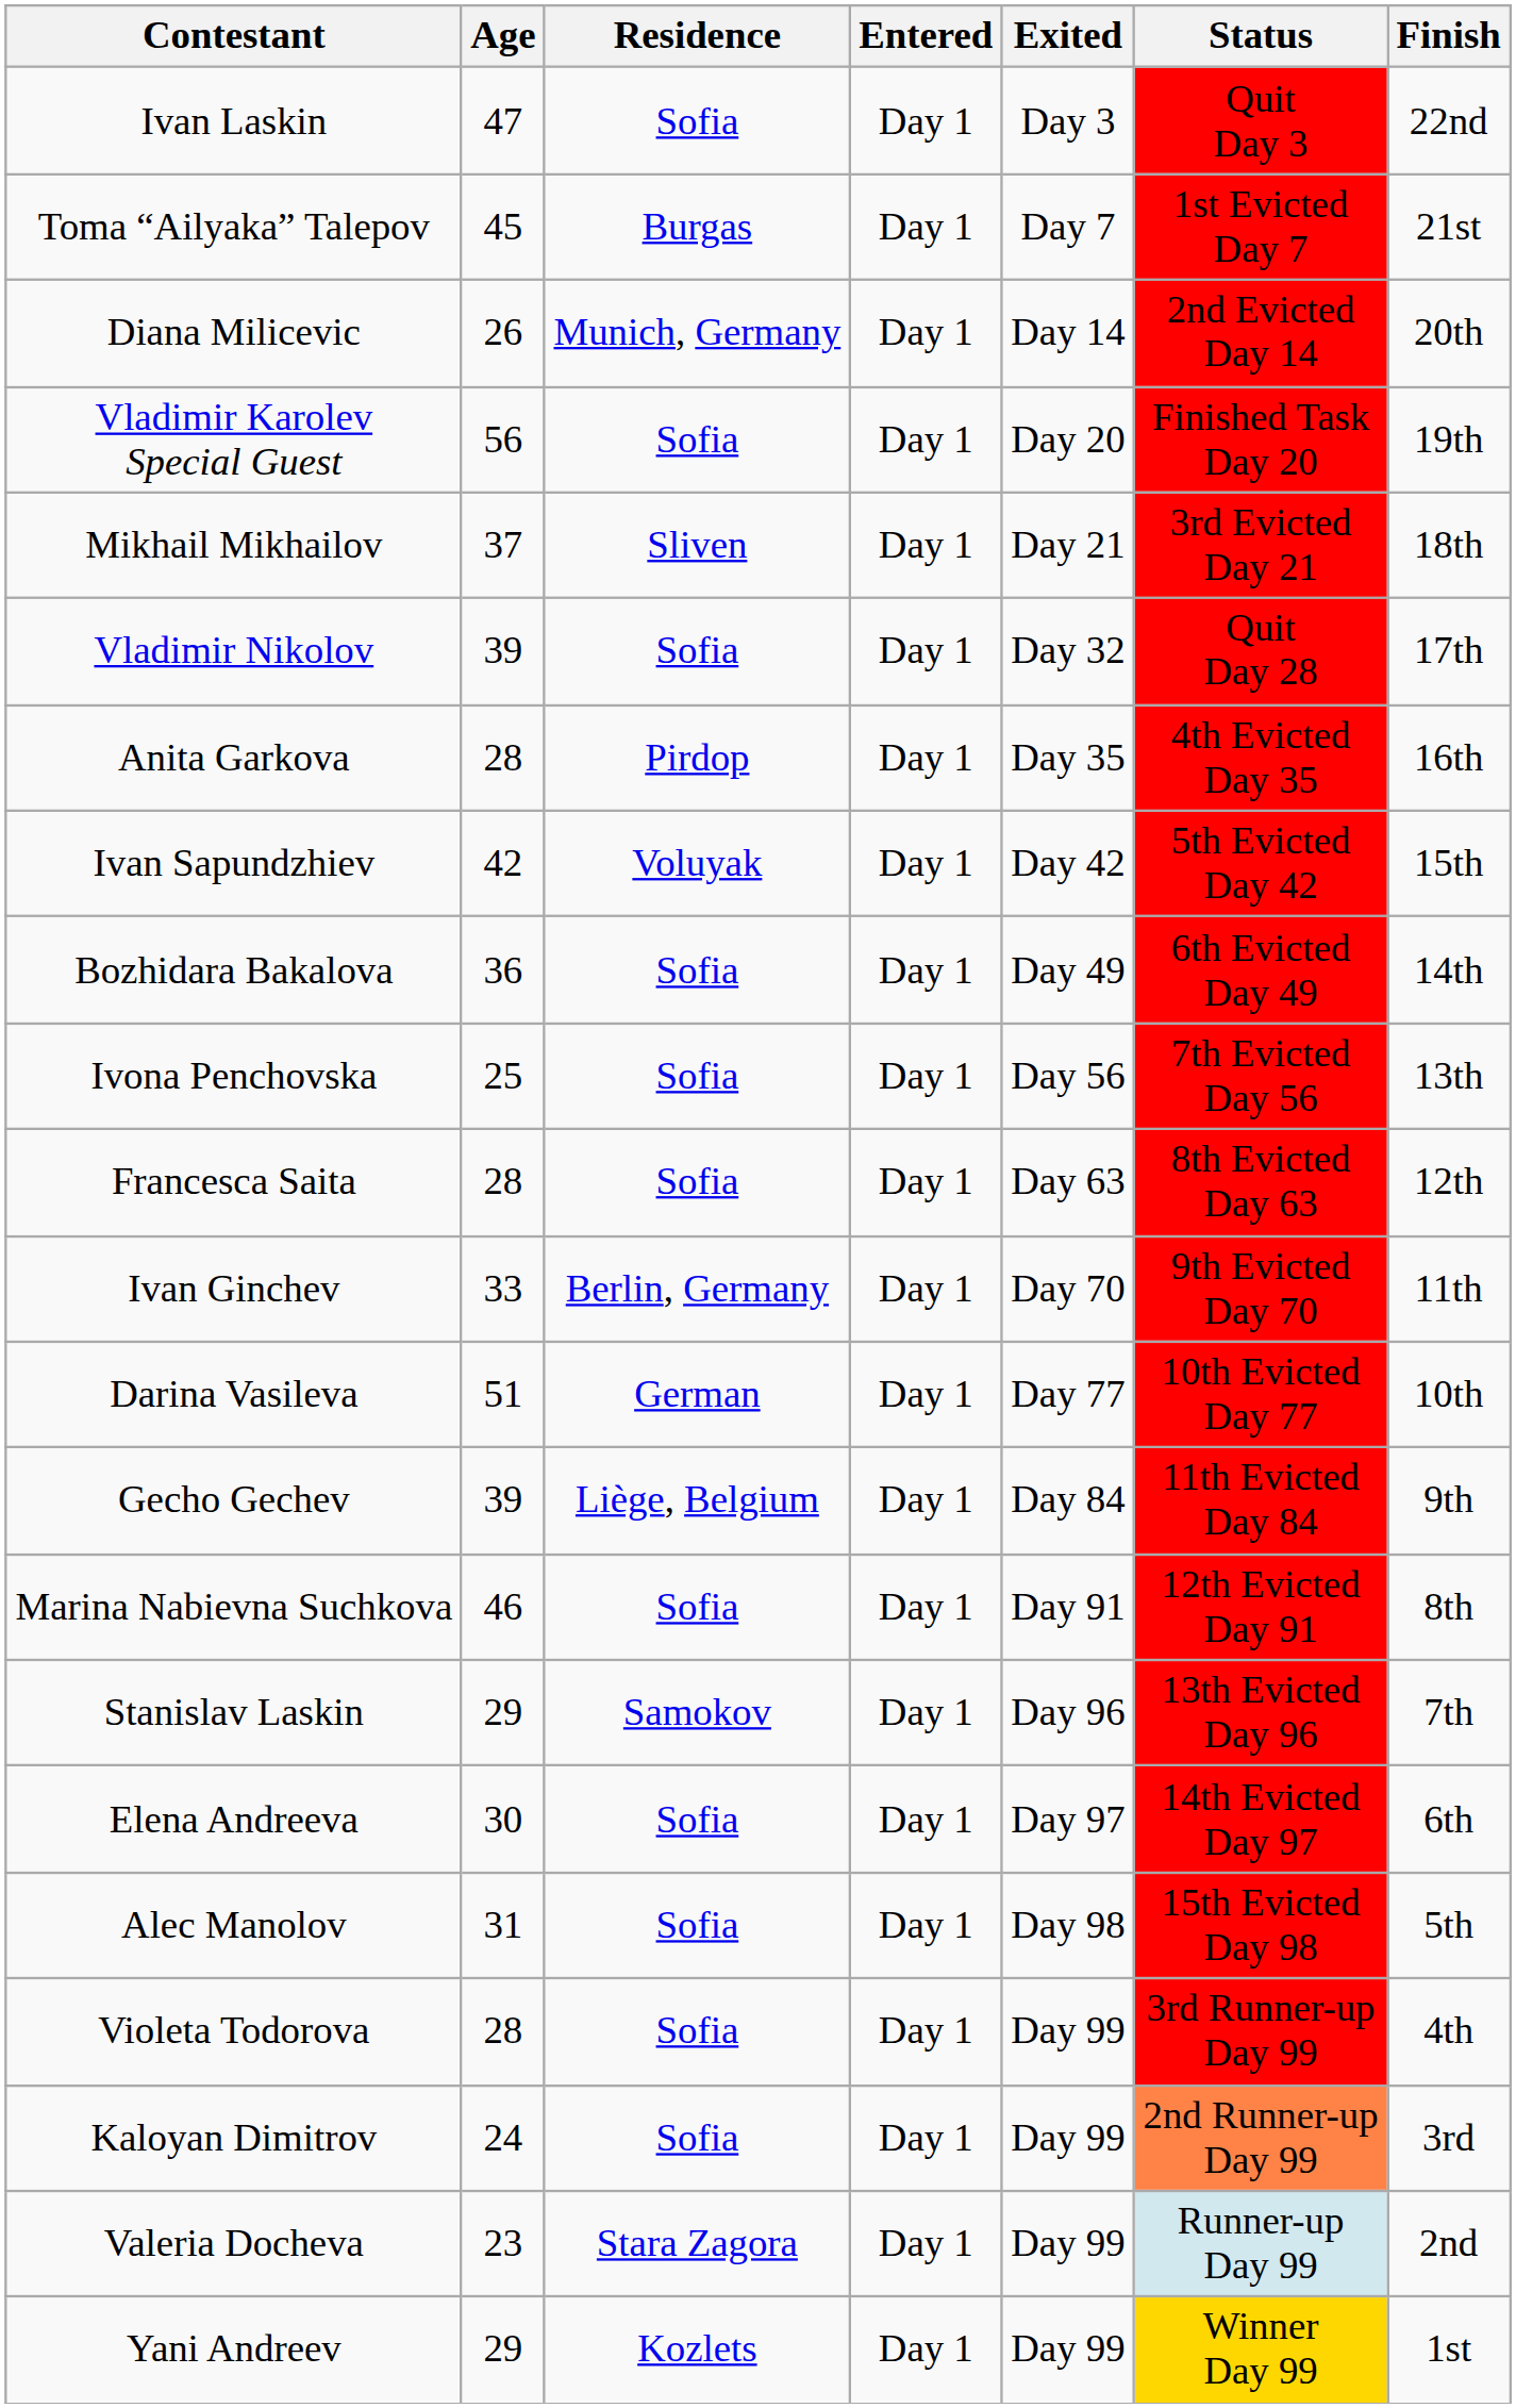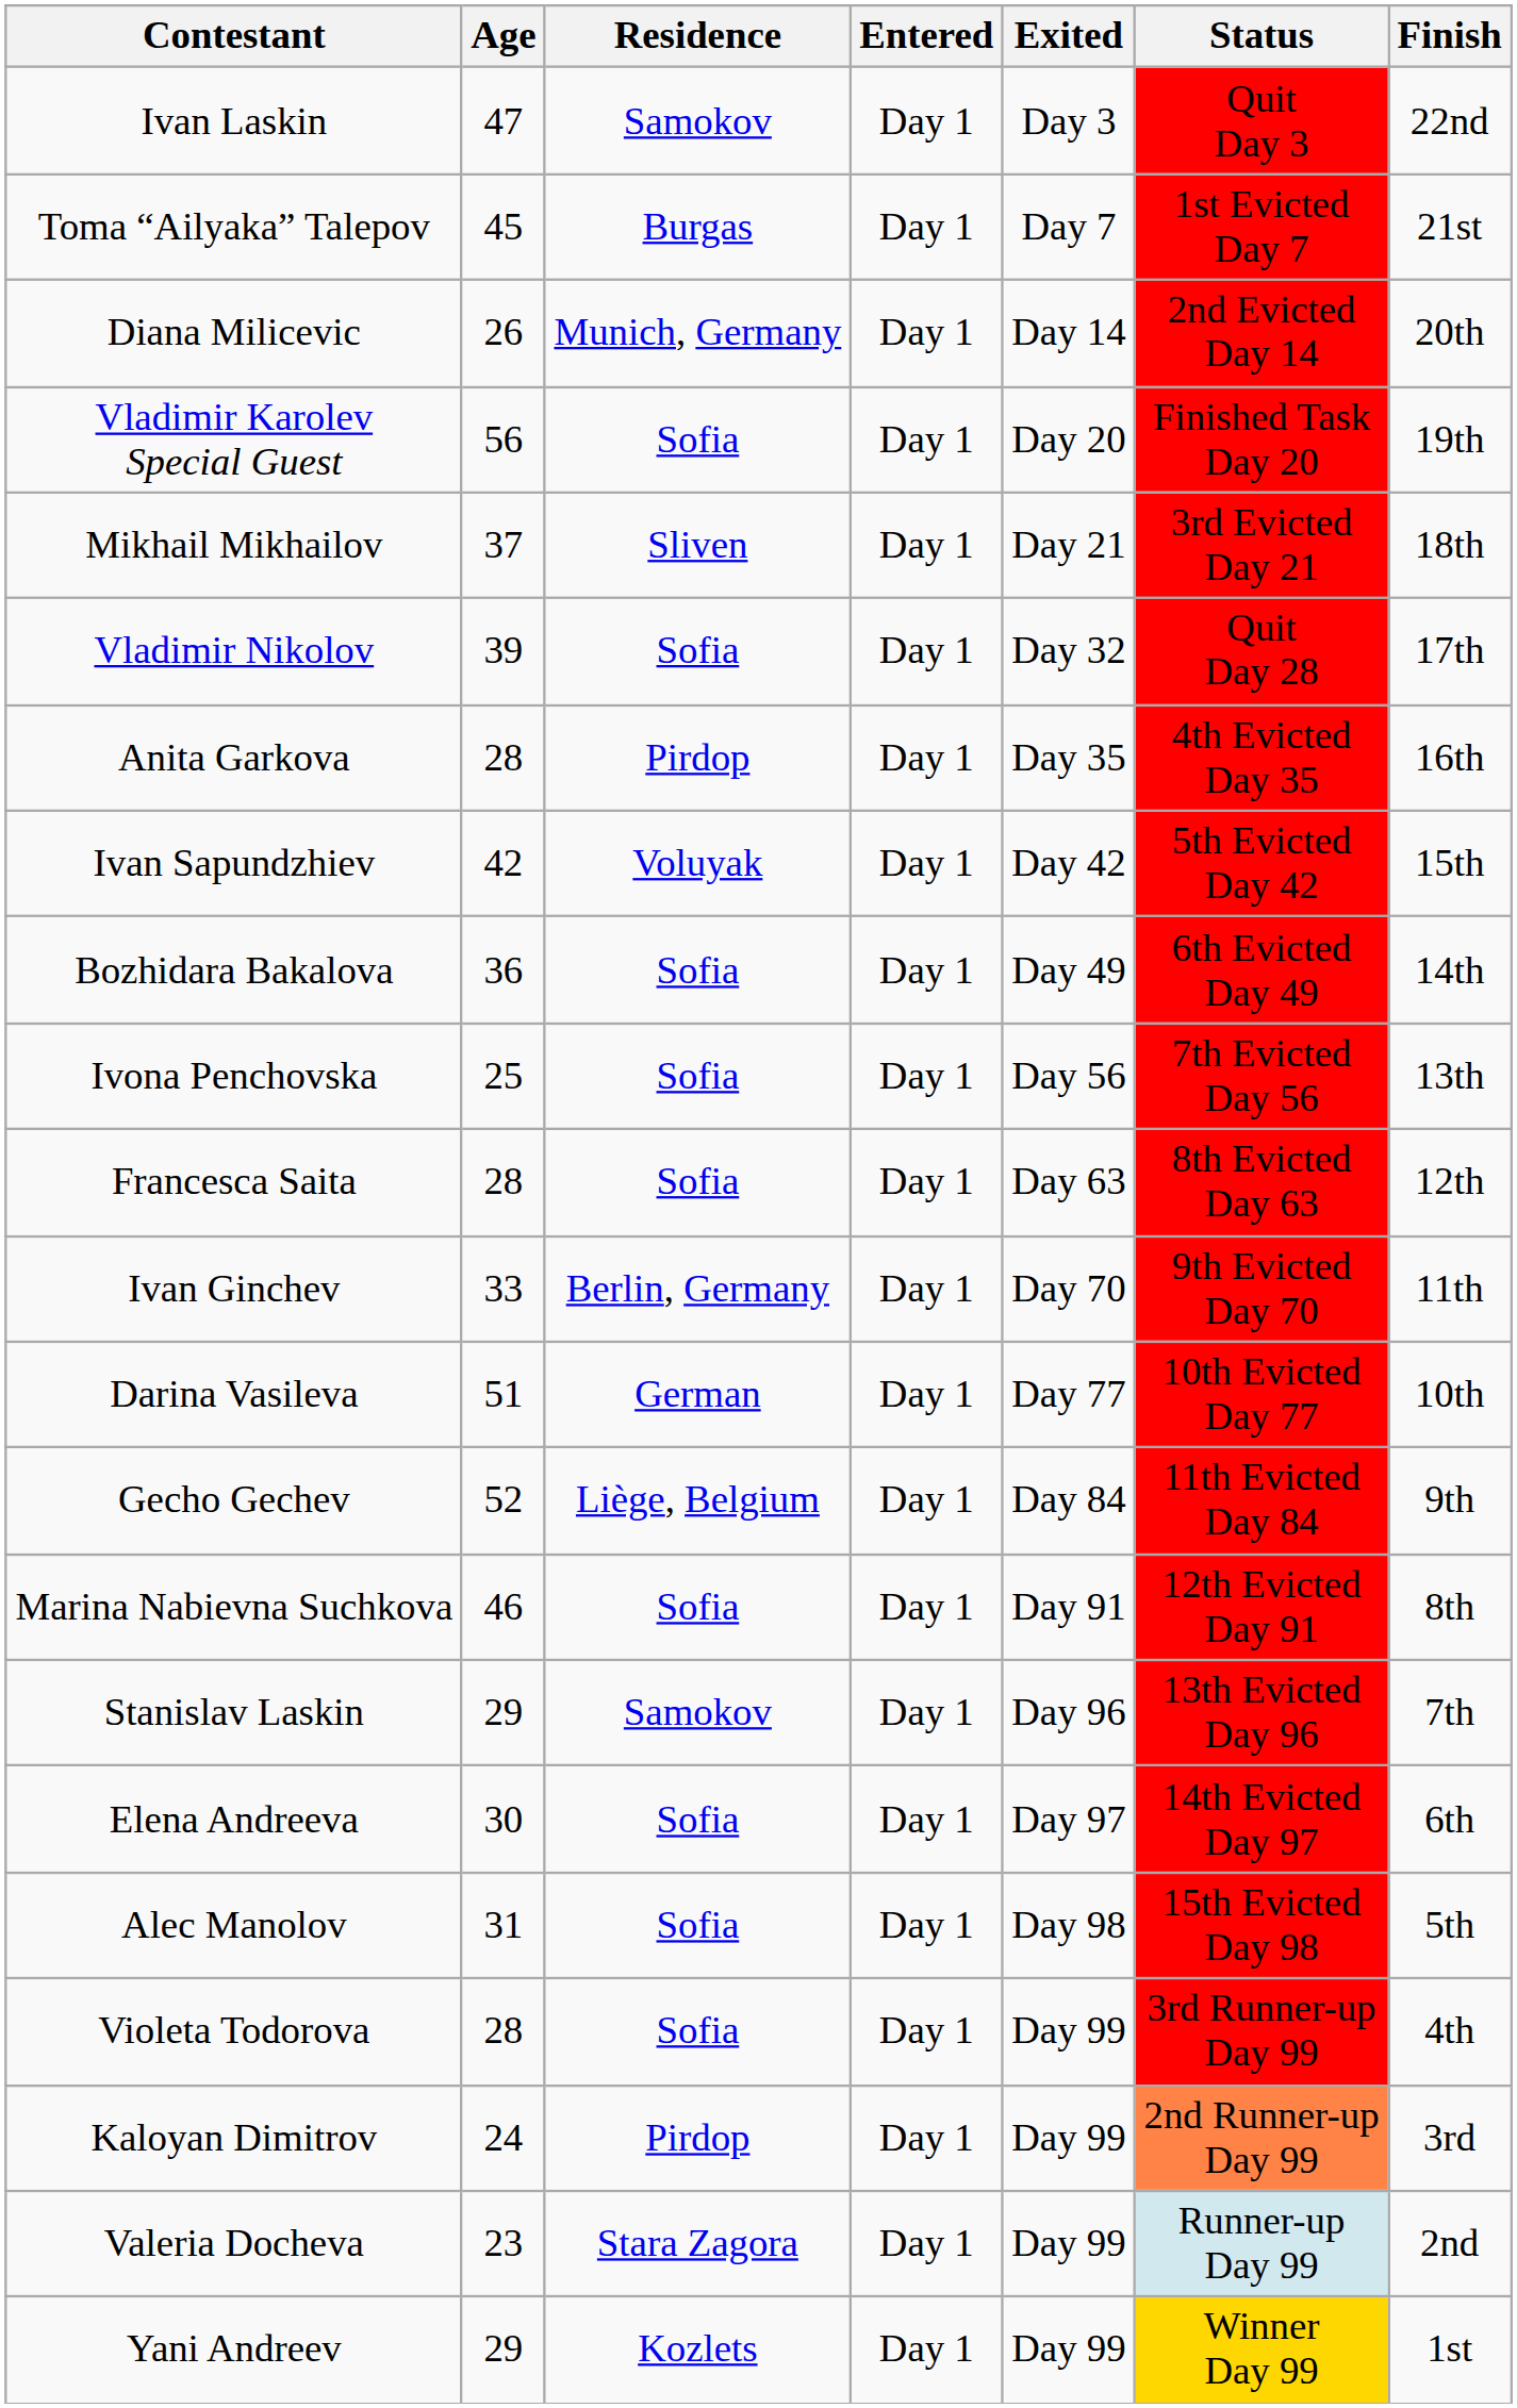 <table class="wikitable sortable" style="margin:auto; text-align:center">
 <tr>
 <th>Contestant</th>
 <th>Age</th>
 <th>Residence</th>
 <th>Entered</th>
 <th>Exited</th>
 <th>Status</th>
 <th>Finish</th>
 </tr>
 <tr>
 <td>Ivan Laskin</td>
 <td>47</td>
-<td><a href='#'>Sofia</a></td>
+<td><a href='#'>Samokov</a></td>
 <td>Day 1</td>
 <td>Day 3</td>
 <td style="background:#ff0000;">Quit<br>Day 3</td>
 <td>22nd</td>
 </tr>
 <tr>
 <td>Toma “Ailyaka” Talepov</td>
 <td>45</td>
 <td><a href='#'>Burgas</a></td>
 <td>Day 1</td>
 <td>Day 7</td>
 <td style="background:#ff0000;">1st Evicted<br>Day 7</td>
 <td>21st</td>
 </tr>
 <tr>
 <td>Diana Milicevic</td>
 <td>26</td>
 <td><a href='#'>Munich</a>, <a href='#'>Germany</a></td>
 <td>Day 1</td>
 <td>Day 14</td>
 <td style="background:#ff0000;">2nd Evicted<br>Day 14</td>
 <td>20th</td>
 </tr>
 <tr>
 <td><a href='#'>Vladimir Karolev</a><br><em>Special Guest</em></td>
 <td>56</td>
 <td><a href='#'>Sofia</a></td>
 <td>Day 1</td>
 <td>Day 20</td>
 <td style="background:#ff0000;">Finished Task<br>Day 20</td>
 <td>19th</td>
 </tr>
 <tr>
 <td>Mikhail Mikhailov</td>
 <td>37</td>
 <td><a href='#'>Sliven</a></td>
 <td>Day 1</td>
 <td>Day 21</td>
 <td style="background:#ff0000;">3rd Evicted<br>Day 21</td>
 <td>18th</td>
 </tr>
 <tr>
 <td><a href='#'>Vladimir Nikolov</a></td>
 <td>39</td>
 <td><a href='#'>Sofia</a></td>
 <td>Day 1</td>
 <td>Day 32</td>
 <td style="background:#ff0000;">Quit<br>Day 28</td>
 <td>17th</td>
 </tr>
 <tr>
 <td>Anita Garkova</td>
 <td>28</td>
 <td><a href='#'>Pirdop</a></td>
 <td>Day 1</td>
 <td>Day 35</td>
 <td style="background:#ff0000;">4th Evicted<br>Day 35</td>
 <td>16th</td>
 </tr>
 <tr>
 <td>Ivan Sapundzhiev</td>
 <td>42</td>
 <td><a href='#'>Voluyak</a></td>
 <td>Day 1</td>
 <td>Day 42</td>
 <td style="background:#ff0000;">5th Evicted<br>Day 42</td>
 <td>15th</td>
 </tr>
 <tr>
 <td>Bozhidara Bakalova</td>
 <td>36</td>
 <td><a href='#'>Sofia</a></td>
 <td>Day 1</td>
 <td>Day 49</td>
 <td style="background:#ff0000;">6th Evicted<br>Day 49</td>
 <td>14th</td>
 </tr>
 <tr>
 <td>Ivona Penchovska</td>
 <td>25</td>
 <td><a href='#'>Sofia</a></td>
 <td>Day 1</td>
 <td>Day 56</td>
 <td style="background:#ff0000;">7th Evicted<br>Day 56</td>
 <td>13th</td>
 </tr>
 <tr>
 <td>Francesca Saita</td>
 <td>28</td>
 <td><a href='#'>Sofia</a></td>
 <td>Day 1</td>
 <td>Day 63</td>
 <td style="background:#ff0000;">8th Evicted<br>Day 63</td>
 <td>12th</td>
 </tr>
 <tr>
 <td>Ivan Ginchev</td>
 <td>33</td>
 <td><a href='#'>Berlin</a>, <a href='#'>Germany</a></td>
 <td>Day 1</td>
 <td>Day 70</td>
 <td style="background:#ff0000;">9th Evicted<br>Day 70</td>
 <td>11th</td>
 </tr>
 <tr>
 <td>Darina Vasileva</td>
 <td>51</td>
 <td><a href='#'>German</a></td>
 <td>Day 1</td>
 <td>Day 77</td>
 <td style="background:#ff0000;">10th Evicted<br>Day 77</td>
 <td>10th</td>
 </tr>
 <tr>
 <td>Gecho Gechev</td>
-<td>39</td>
+<td>52</td>
 <td><a href='#'>Liège</a>, <a href='#'>Belgium</a></td>
 <td>Day 1</td>
 <td>Day 84</td>
 <td style="background:#ff0000;">11th Evicted<br>Day 84</td>
 <td>9th</td>
 </tr>
 <tr>
 <td>Marina Nabievna Suchkova</td>
 <td>46</td>
 <td><a href='#'>Sofia</a></td>
 <td>Day 1</td>
 <td>Day 91</td>
 <td style="background:#ff0000;">12th Evicted<br>Day 91</td>
 <td>8th</td>
 </tr>
 <tr>
 <td>Stanislav Laskin</td>
 <td>29</td>
 <td><a href='#'>Samokov</a></td>
 <td>Day 1</td>
 <td>Day 96</td>
 <td style="background:#ff0000;">13th Evicted<br>Day 96</td>
 <td>7th</td>
 </tr>
 <tr>
 <td>Elena Andreeva</td>
 <td>30</td>
 <td><a href='#'>Sofia</a></td>
 <td>Day 1</td>
 <td>Day 97</td>
 <td style="background:#ff0000;">14th Evicted<br>Day 97</td>
 <td>6th</td>
 </tr>
 <tr>
 <td>Alec Manolov</td>
 <td>31</td>
 <td><a href='#'>Sofia</a></td>
 <td>Day 1</td>
 <td>Day 98</td>
 <td style="background:#ff0000;">15th Evicted<br>Day 98</td>
 <td>5th</td>
 </tr>
 <tr>
 <td>Violeta Todorova</td>
 <td>28</td>
 <td><a href='#'>Sofia</a></td>
 <td>Day 1</td>
 <td>Day 99</td>
 <td style="background:#ff0000;">3rd Runner-up<br>Day 99</td>
 <td>4th</td>
 </tr>
 <tr>
 <td>Kaloyan Dimitrov</td>
 <td>24</td>
-<td><a href='#'>Sofia</a></td>
+<td><a href='#'>Pirdop</a></td>
 <td>Day 1</td>
 <td>Day 99</td>
 <td style="background:#FF8247;">2nd Runner-up<br>Day 99</td>
 <td>3rd</td>
 </tr>
 <tr>
 <td>Valeria Docheva</td>
 <td>23</td>
 <td><a href='#'>Stara Zagora</a></td>
 <td>Day 1</td>
 <td>Day 99</td>
 <td style="background:#D1E8EF;">Runner-up<br>Day 99</td>
 <td>2nd</td>
 </tr>
 <tr>
 <td>Yani Andreev</td>
 <td>29</td>
 <td><a href='#'>Kozlets</a></td>
 <td>Day 1</td>
 <td>Day 99</td>
 <td style="background:gold;">Winner<br>Day 99</td>
 <td>1st</td>
 </tr>
 <tr>
 </tr>
 </table>
